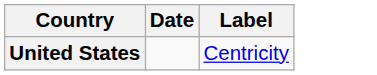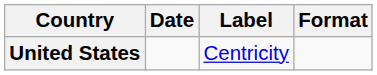 <table class="wikitable plainrowheaders" style="text-align:center;">
 <tr>
 <th>Country</th>
 <th>Date</th>
 <th>Label</th>
+<th>Format</th>
 </tr>
 <tr>
 <th scope="row">United States</th>
 <td></td>
 <td><a href='#'>Centricity</a></td>
+<td></td>
 </tr>
 </table>
